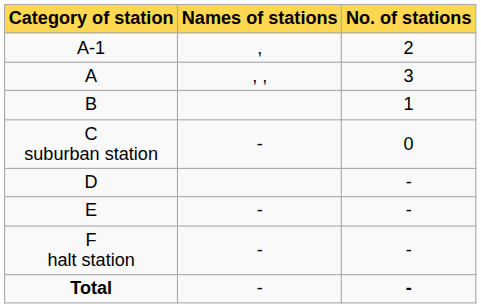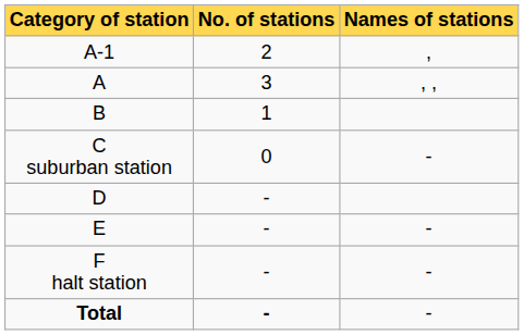 <table class="wikitable sortable">
 <tr>
 <th style="background:#ffd750;">Category of station</th>
+<th style="background:#ffd750;">No. of stations</th>
 <th style="background:#ffd750;">Names of stations</th>
-<th style="background:#ffd750;">No. of stations</th>
 </tr>
 <tr>
 <td style="text-align:center;">A-1</td>
+<td style="text-align:center;">2</td>
 <td style="text-align:center;">, </td>
-<td style="text-align:center;">2</td>
 </tr>
 <tr>
 <td style="text-align:center;">A</td>
+<td style="text-align:center;">3</td>
 <td style="text-align:center;">, , </td>
-<td style="text-align:center;">3</td>
 </tr>
 <tr>
 <td style="text-align:center;">B</td>
+<td style="text-align:center;">1</td>
 <td style="text-align:center;"></td>
-<td style="text-align:center;">1</td>
 </tr>
 <tr>
 <td style="text-align:center;">C<br>suburban station</td>
+<td style="text-align:center;">0</td>
 <td style="text-align:center;">-</td>
-<td style="text-align:center;">0</td>
 </tr>
 <tr>
 <td style="text-align:center;">D</td>
+<td style="text-align:center;">-</td>
 <td style="text-align:center;"></td>
-<td style="text-align:center;">-</td>
 </tr>
 <tr>
 <td style="text-align:center;">E</td>
 <td style="text-align:center;">-</td>
 <td style="text-align:center;">-</td>
 </tr>
 <tr>
 <td style="text-align:center;">F<br>halt station</td>
 <td style="text-align:center;">-</td>
 <td style="text-align:center;">-</td>
 </tr>
 <tr>
 <td style="text-align:center;"><strong>Total</strong></td>
+<td style="text-align:center;"><strong>-</strong></td>
 <td style="text-align:center;">-</td>
-<td style="text-align:center;"><strong>-</strong></td>
 </tr>
 </table>
